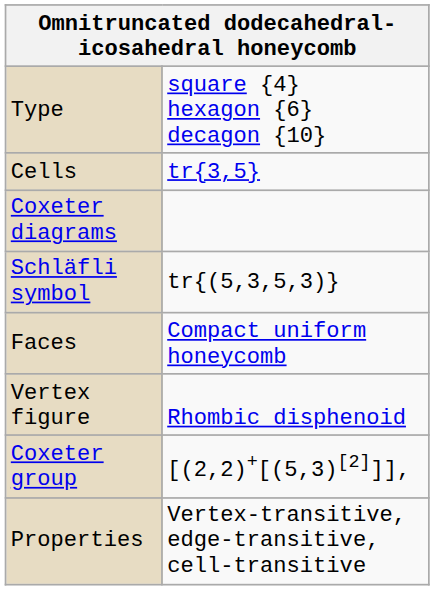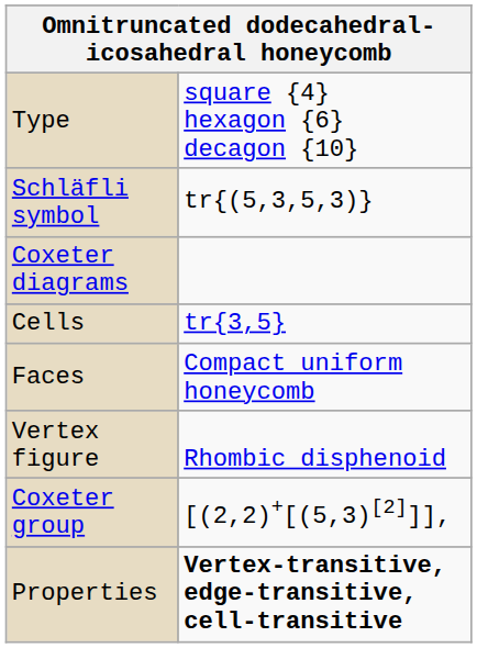 <table class="wikitable" align="right" style="margin-left:10px" width="250">
 <tr>
 <th bgcolor=#e7dcc3 colspan=2>Omnitruncated dodecahedral-icosahedral honeycomb</th>
 </tr>
 <tr>
 <td bgcolor=#e7dcc3>Type</td>
 <td><a href='#'>square</a> {4}<br><a href='#'>hexagon</a> {6}<br><a href='#'>decagon</a> {10}</td>
 </tr>
 <tr>
-<td bgcolor=#e7dcc3>Cells</td>
-<td><a href='#'>tr{3,5}</a> </td>
+<td bgcolor=#e7dcc3><a href='#'>Schläfli symbol</a></td>
+<td>tr{(5,3,5,3)}</td>
 </tr>
 <tr>
 <td bgcolor=#e7dcc3><a href='#'>Coxeter diagrams</a></td>
 <td></td>
 </tr>
 <tr>
-<td bgcolor=#e7dcc3><a href='#'>Schläfli symbol</a></td>
-<td>tr{(5,3,5,3)}</td>
+<td bgcolor=#e7dcc3>Cells</td>
+<td><a href='#'>tr{3,5}</a> </td>
 </tr>
 <tr>
 <td bgcolor=#e7dcc3>Faces</td>
 <td><a href='#'>Compact uniform honeycomb</a></td>
 </tr>
 <tr>
 <td bgcolor=#e7dcc3>Vertex figure</td>
 <td><br><a href='#'>Rhombic disphenoid</a></td>
 </tr>
 <tr>
 <td bgcolor=#e7dcc3><a href='#'>Coxeter group</a></td>
 <td>[(2,2)<sup>+</sup>[(5,3)<sup>[2]</sup>]], </td>
 </tr>
 <tr>
 <td bgcolor=#e7dcc3>Properties</td>
-<td>Vertex-transitive, edge-transitive, cell-transitive</td>
+<td><strong>Vertex-transitive, edge-transitive, cell-transitive</strong></td>
 </tr>
 </table>
